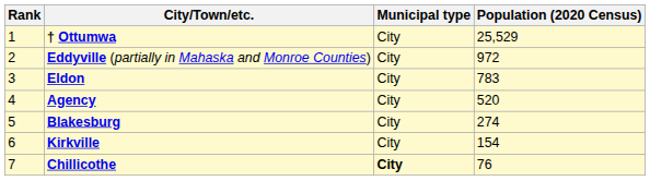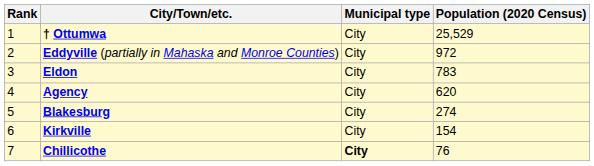 <table class="wikitable sortable">
 <tr>
 <th>Rank</th>
 <th>City/Town/etc.</th>
 <th>Municipal type</th>
 <th>Population (2020 Census)</th>
 </tr>
 <tr style="background-color:#FFFACD;">
 <td>1</td>
 <td><strong>†</strong> <strong><a href='#'>Ottumwa</a></strong></td>
 <td>City</td>
 <td>25,529</td>
 </tr>
 <tr style="background-color:#FFFACD;">
 <td>2</td>
 <td><strong><a href='#'>Eddyville</a></strong> (<em>partially in <a href='#'>Mahaska</a> and <a href='#'>Monroe Counties</a></em>)</td>
 <td>City</td>
 <td>972</td>
 </tr>
 <tr style="background-color:#FFFACD;">
 <td>3</td>
 <td><strong><a href='#'>Eldon</a></strong></td>
 <td>City</td>
 <td>783</td>
 </tr>
 <tr style="background-color:#FFFACD;">
 <td>4</td>
 <td><strong><a href='#'>Agency</a></strong></td>
 <td>City</td>
-<td>520</td>
+<td>620</td>
 </tr>
 <tr style="background-color:#FFFACD;">
 <td>5</td>
 <td><strong><a href='#'>Blakesburg</a></strong></td>
 <td>City</td>
 <td>274</td>
 </tr>
 <tr style="background-color:#FFFACD;">
 <td>6</td>
 <td><strong><a href='#'>Kirkville</a></strong></td>
 <td>City</td>
 <td>154</td>
 </tr>
 <tr style="background-color:#FFFACD;">
 <td>7</td>
 <td><strong><a href='#'>Chillicothe</a></strong></td>
 <td><strong>City</strong></td>
 <td>76</td>
 </tr>
 </table>
